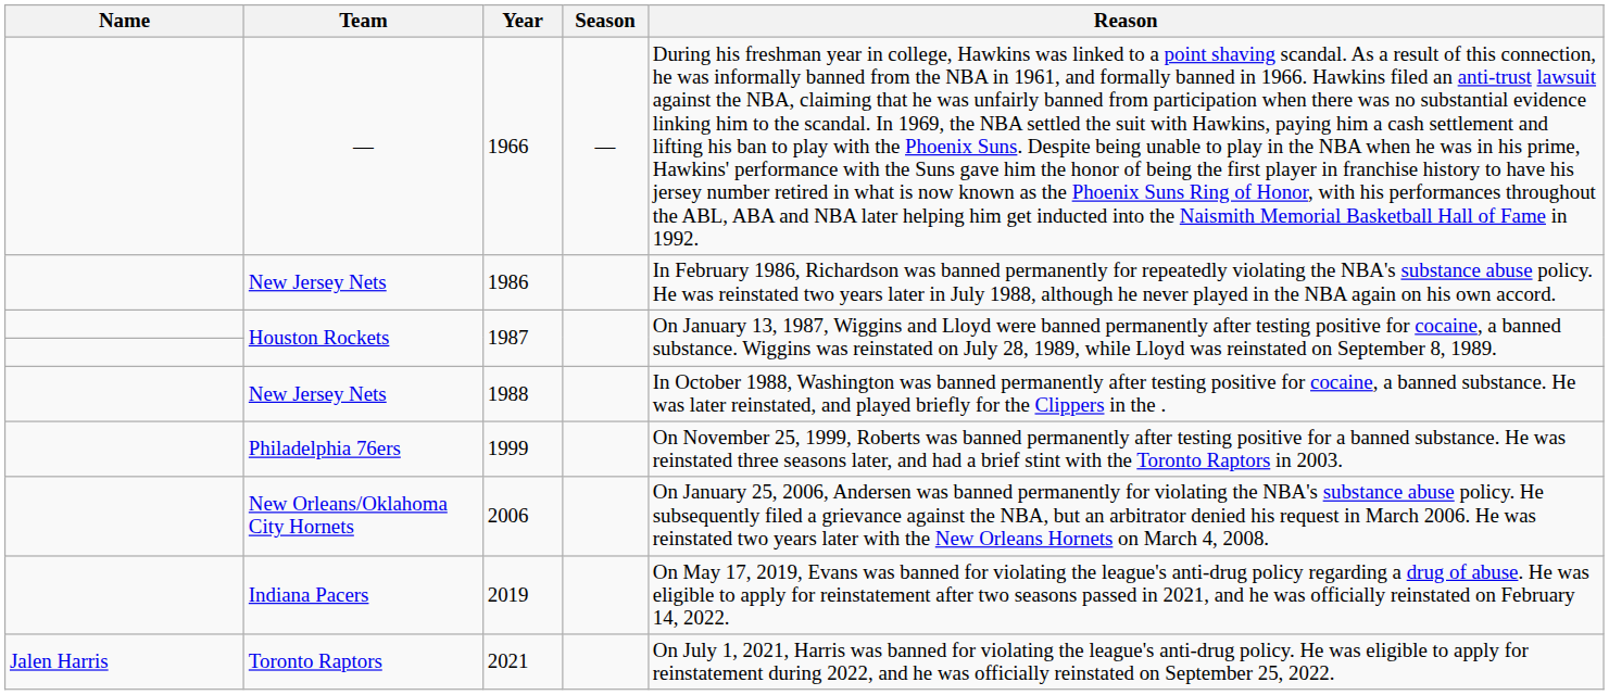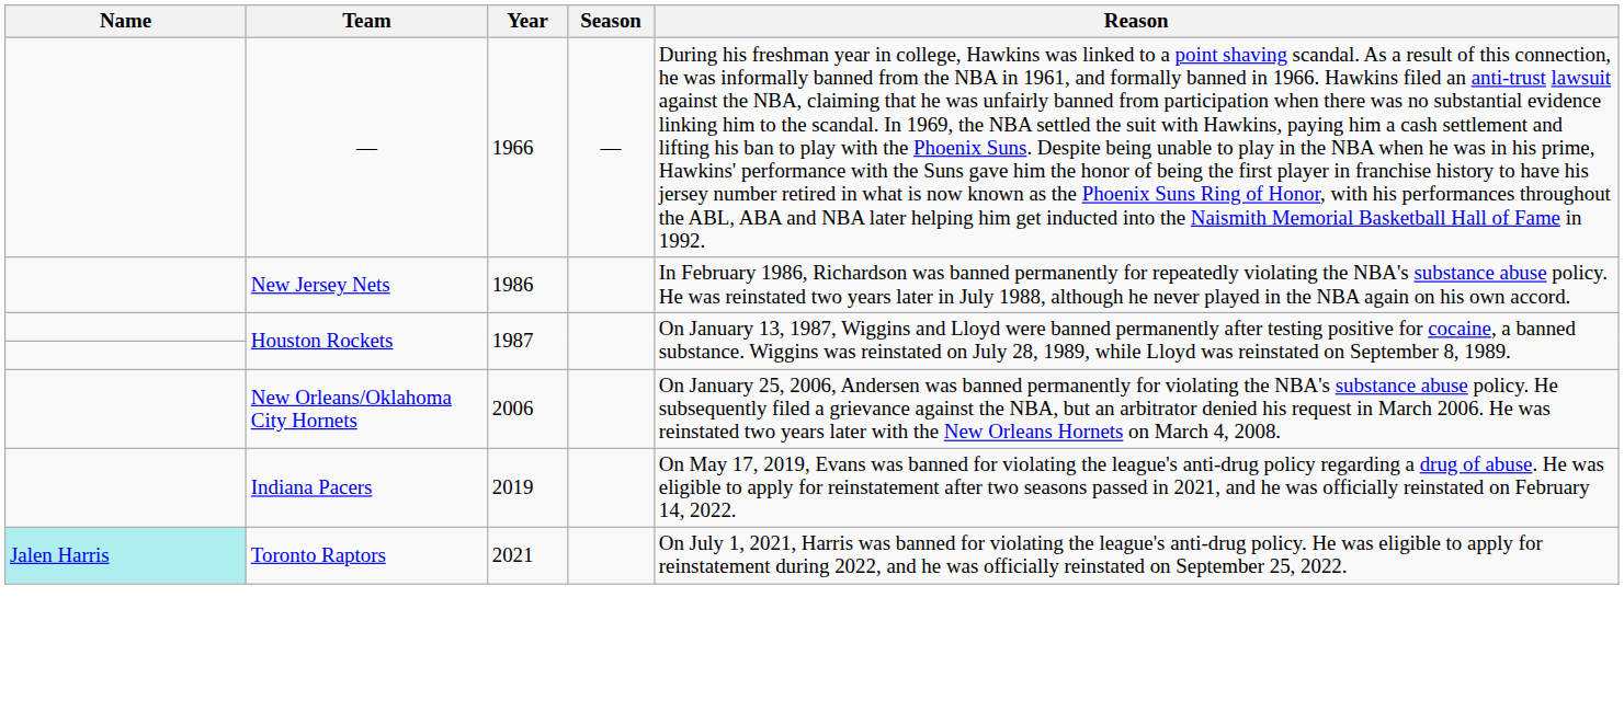 <table class="wikitable sortable">
 <tr>
 <th width=12%>Name</th>
 <th width=12%>Team</th>
 <th width=4%>Year</th>
 <th width=4%>Season</th>
 <th width=48% class="unsortable">Reason</th>
 </tr>
 <tr>
 <td></td>
 <td align=center>—</td>
 <td>1966</td>
 <td align=center>—</td>
 <td>During his freshman year in college, Hawkins was linked to a <a href='#'>point shaving</a> scandal. As a result of this connection, he was informally banned from the NBA in 1961, and formally banned in 1966. Hawkins filed an <a href='#'>anti-trust</a> <a href='#'>lawsuit</a> against the NBA, claiming that he was unfairly banned from participation when there was no substantial evidence linking him to the scandal. In 1969, the NBA settled the suit with Hawkins, paying him a cash settlement and lifting his ban to play with the <a href='#'>Phoenix Suns</a>. Despite being unable to play in the NBA when he was in his prime, Hawkins' performance with the Suns gave him the honor of being the first player in franchise history to have his jersey number retired in what is now known as the <a href='#'>Phoenix Suns Ring of Honor</a>, with his performances throughout the ABL, ABA and NBA later helping him get inducted into the <a href='#'>Naismith Memorial Basketball Hall of Fame</a> in 1992.</td>
 </tr>
 <tr>
 <td></td>
 <td><a href='#'>New Jersey Nets</a></td>
 <td>1986</td>
 <td></td>
 <td>In February 1986, Richardson was banned permanently for repeatedly violating the NBA's <a href='#'>substance abuse</a> policy. He was reinstated two years later in July 1988, although he never played in the NBA again on his own accord.</td>
 </tr>
 <tr>
 <td></td>
 <td rowspan="2"><a href='#'>Houston Rockets</a></td>
 <td rowspan="2">1987</td>
 <td rowspan="2"></td>
 <td rowspan=2>On January 13, 1987, Wiggins and Lloyd were banned permanently after testing positive for <a href='#'>cocaine</a>, a banned substance. Wiggins was reinstated on July 28, 1989, while Lloyd was reinstated on September 8, 1989.</td>
 </tr>
 <tr>
 <td></td>
 </tr>
 <tr>
 <td></td>
-<td><a href='#'>New Jersey Nets</a></td>
-<td>1988</td>
-<td></td>
-<td>In October 1988, Washington was banned permanently after testing positive for <a href='#'>cocaine</a>, a banned substance. He was later reinstated, and played briefly for the <a href='#'>Clippers</a> in the .</td>
-</tr>
-<tr>
-<td></td>
-<td><a href='#'>Philadelphia 76ers</a></td>
-<td>1999</td>
-<td></td>
-<td>On November 25, 1999, Roberts was banned permanently after testing positive for a banned substance. He was reinstated three seasons later, and had a brief stint with the <a href='#'>Toronto Raptors</a> in 2003.</td>
-</tr>
-<tr>
-<td></td>
 <td><a href='#'>New Orleans/Oklahoma City Hornets</a></td>
 <td>2006</td>
 <td></td>
 <td>On January 25, 2006, Andersen was banned permanently for violating the NBA's <a href='#'>substance abuse</a> policy. He subsequently filed a grievance against the NBA, but an arbitrator denied his request in March 2006. He was reinstated two years later with the <a href='#'>New Orleans Hornets</a> on March 4, 2008.</td>
 </tr>
 <tr>
 <td></td>
 <td><a href='#'>Indiana Pacers</a></td>
 <td>2019</td>
 <td></td>
 <td>On May 17, 2019, Evans was banned for violating the league's anti-drug policy regarding a <a href='#'>drug of abuse</a>. He was eligible to apply for reinstatement after two seasons passed in 2021, and he was officially reinstated on February 14, 2022.</td>
 </tr>
 <tr>
-<td><a href='#'>Jalen Harris</a></td>
+<td style="background: paleturquoise;"><a href='#'>Jalen Harris</a></td>
 <td><a href='#'>Toronto Raptors</a></td>
 <td>2021</td>
 <td></td>
 <td>On July 1, 2021, Harris was banned for violating the league's anti-drug policy. He was eligible to apply for reinstatement during 2022, and he was officially reinstated on September 25, 2022.</td>
 </tr>
 </table>
